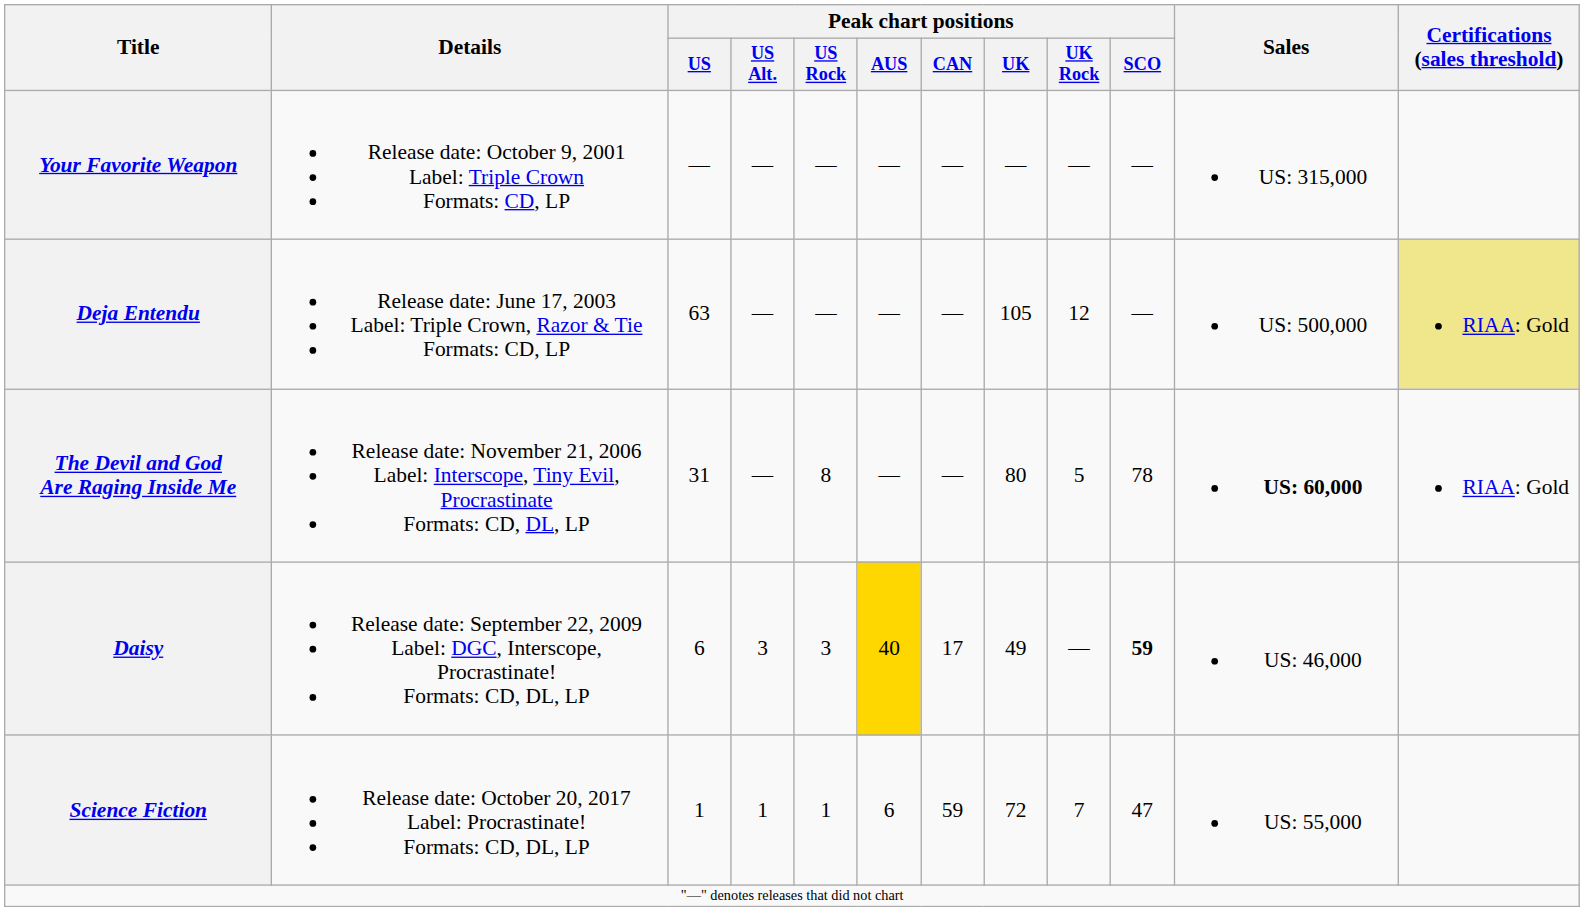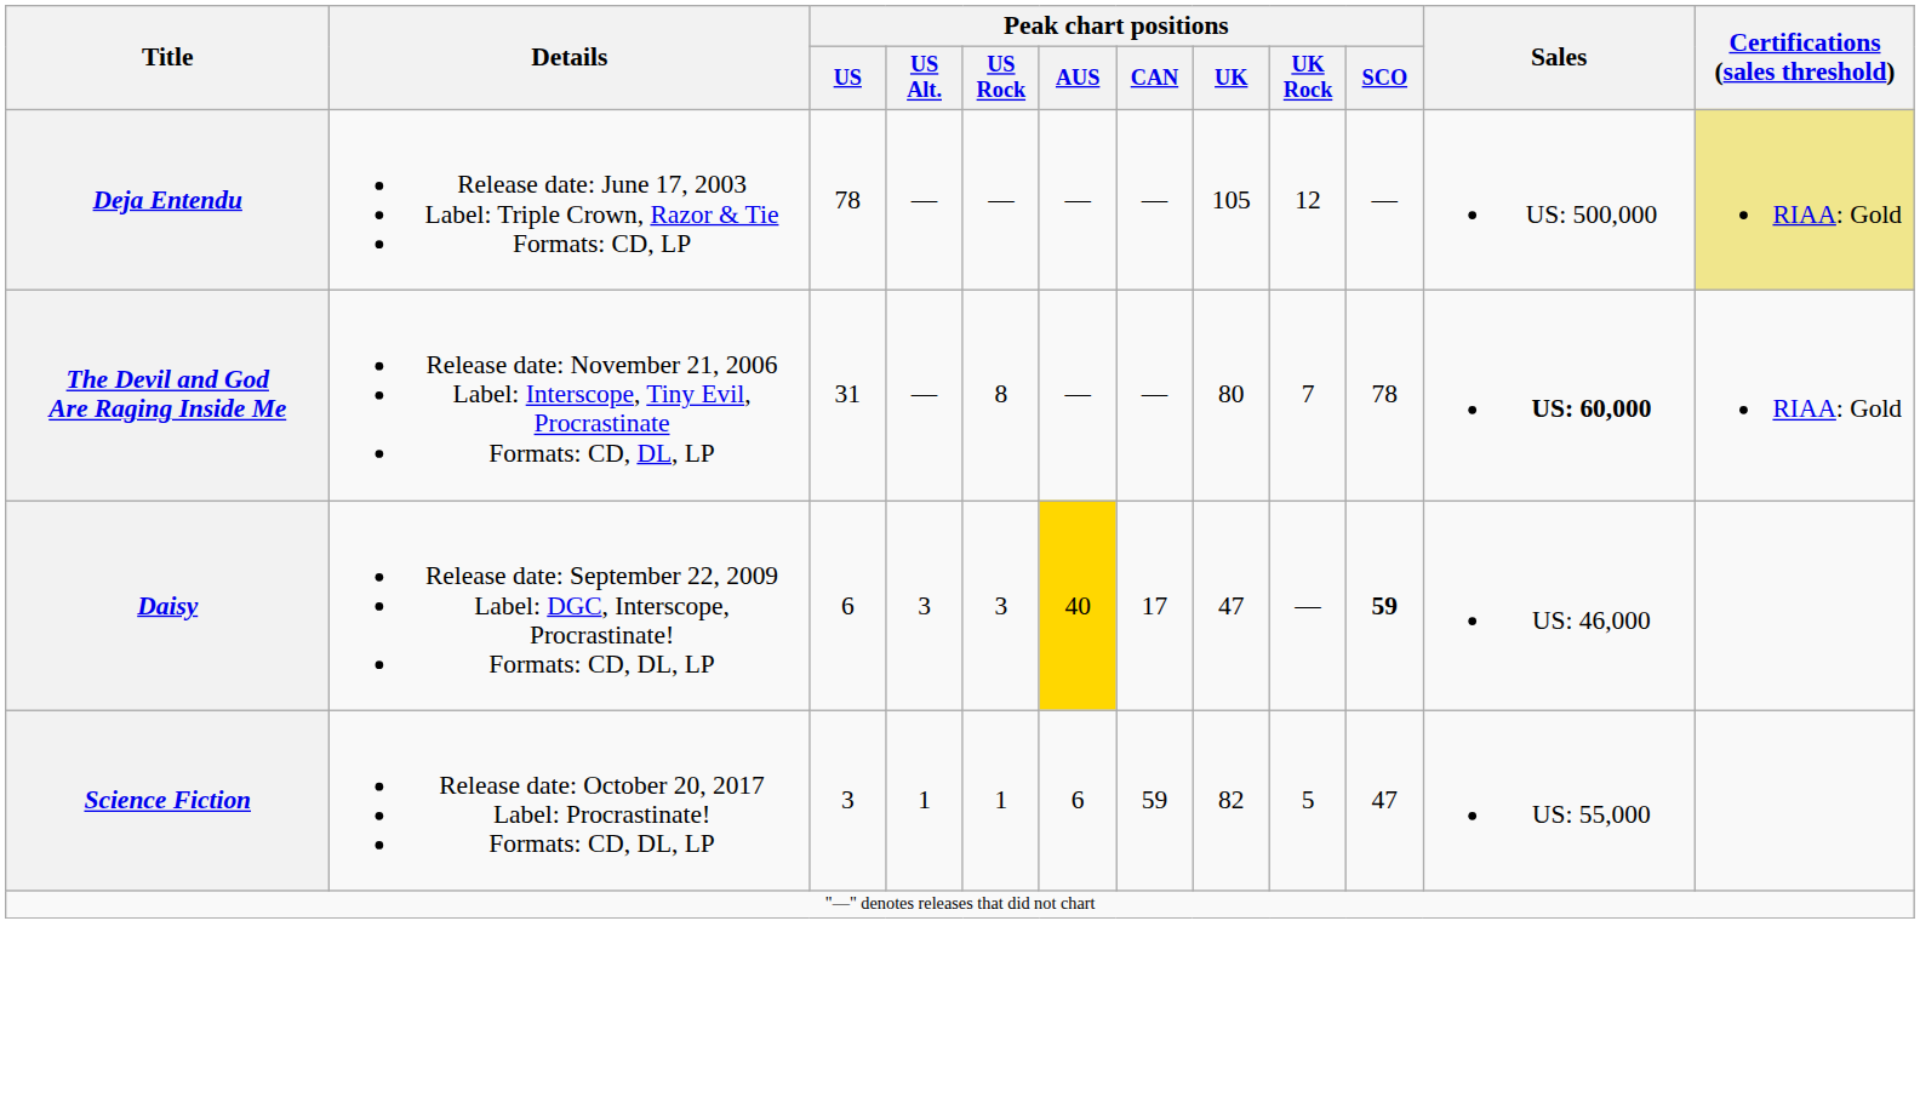 <table class="wikitable plainrowheaders" style="text-align:center;">
 <tr>
 <th rowspan="2" style="width:12em;">Title</th>
 <th rowspan="2" style="width:18em;">Details</th>
 <th colspan="8">Peak chart positions</th>
 <th scope="col" rowspan="2" style="width:10em;">Sales</th>
 <th rowspan="2" style="width:8em;"><a href='#'>Certifications</a><br>(<a href='#'>sales threshold</a>)</th>
 </tr>
 <tr>
 <th scope="col" style="width:3em;font-size:85%;"><a href='#'>US</a><br></th>
 <th scope="col" style="width:3em;font-size:85%;"><a href='#'>US<br>Alt.</a><br></th>
 <th scope="col" style="width:3em;font-size:85%;"><a href='#'>US<br>Rock</a><br></th>
 <th scope="col" style="width:3em;font-size:85%;"><a href='#'>AUS</a><br></th>
 <th scope="col" style="width:3em;font-size:85%;"><a href='#'>CAN</a><br></th>
 <th scope="col" style="width:3em;font-size:85%;"><a href='#'>UK</a><br></th>
 <th scope="col" style="width:3em;font-size:85%;"><a href='#'>UK<br>Rock</a><br></th>
 <th scope="col" style="width:3em;font-size:85%;"><a href='#'>SCO</a><br></th>
 </tr>
 <tr>
-<th scope="row"><em><a href='#'>Your Favorite Weapon</a></em></th>
-<td><br><ul><li>Release date: October 9, 2001</li><li>Label: <a href='#'>Triple Crown</a></li><li>Formats: <a href='#'>CD</a>, LP</li></ul></td>
-<td>—</td>
-<td>—</td>
-<td>—</td>
-<td>—</td>
-<td>—</td>
-<td>—</td>
-<td>—</td>
-<td>—</td>
-<td><br><ul><li>US: 315,000</li></ul></td>
-<td></td>
-</tr>
-<tr>
 <th scope="row"><em><a href='#'>Deja Entendu</a></em></th>
 <td><br><ul><li>Release date: June 17, 2003</li><li>Label: Triple Crown, <a href='#'>Razor & Tie</a></li><li>Formats: CD, LP</li></ul></td>
-<td>63</td>
+<td>78</td>
 <td>—</td>
 <td>—</td>
 <td>—</td>
 <td>—</td>
 <td>105</td>
 <td>12</td>
 <td>—</td>
 <td><br><ul><li>US: 500,000</li></ul></td>
 <td style="background: khaki;"><br><ul><li><a href='#'>RIAA</a>: Gold</li></ul></td>
 </tr>
 <tr>
 <th scope="row"><em><a href='#'>The Devil and God<br>Are Raging Inside Me</a></em></th>
 <td><br><ul><li>Release date: November 21, 2006</li><li>Label: <a href='#'>Interscope</a>, <a href='#'>Tiny Evil</a>, <a href='#'>Procrastinate</a></li><li>Formats: CD, <a href='#'>DL</a>, LP</li></ul></td>
 <td>31</td>
 <td>—</td>
 <td>8</td>
 <td>—</td>
 <td>—</td>
 <td>80</td>
-<td>5</td>
+<td>7</td>
 <td>78</td>
 <td><strong><br><ul><li>US: 60,000</li></ul></strong></td>
 <td><br><ul><li><a href='#'>RIAA</a>: Gold</li></ul></td>
 </tr>
 <tr>
 <th scope="row"><em><a href='#'>Daisy</a></em></th>
 <td><br><ul><li>Release date: September 22, 2009</li><li>Label: <a href='#'>DGC</a>, Interscope, Procrastinate!</li><li>Formats: CD, DL, LP</li></ul></td>
 <td>6</td>
 <td>3</td>
 <td>3</td>
 <td style="background: gold;">40</td>
 <td>17</td>
-<td>49</td>
+<td>47</td>
 <td>—</td>
 <td><strong>59</strong></td>
 <td><br><ul><li>US: 46,000</li></ul></td>
 <td></td>
 </tr>
 <tr>
 <th scope="row"><em><a href='#'>Science Fiction</a></em></th>
 <td><br><ul><li>Release date: October 20, 2017</li><li>Label: Procrastinate!</li><li>Formats: CD, DL, LP</li></ul></td>
-<td>1</td>
+<td>3</td>
 <td>1</td>
 <td>1</td>
 <td>6</td>
 <td>59</td>
-<td>72</td>
-<td>7</td>
+<td>82</td>
+<td>5</td>
 <td>47</td>
 <td><br><ul><li>US: 55,000</li></ul></td>
 <td></td>
 </tr>
 <tr>
 <td colspan="12" style="font-size:8pt">"—" denotes releases that did not chart</td>
 </tr>
 </table>
